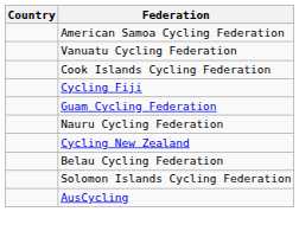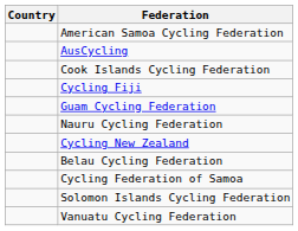 <table class="wikitable">
 <tr>
 <th>Country</th>
 <th>Federation</th>
 </tr>
 <tr>
 <td></td>
 <td>American Samoa Cycling Federation</td>
 </tr>
 <tr>
 <td></td>
-<td>Vanuatu Cycling Federation</td>
+<td><a href='#'>AusCycling</a></td>
 </tr>
 <tr>
 <td></td>
 <td>Cook Islands Cycling Federation</td>
 </tr>
 <tr>
 <td></td>
 <td><a href='#'>Cycling Fiji</a></td>
 </tr>
 <tr>
 <td></td>
 <td><a href='#'>Guam Cycling Federation</a></td>
 </tr>
 <tr>
 <td></td>
 <td>Nauru Cycling Federation</td>
 </tr>
 <tr>
 <td></td>
 <td><a href='#'>Cycling New Zealand</a></td>
 </tr>
 <tr>
 <td></td>
 <td>Belau Cycling Federation</td>
 </tr>
 <tr>
 <td></td>
+<td>Cycling Federation of Samoa</td>
+</tr>
+<tr>
+<td></td>
 <td>Solomon Islands Cycling Federation</td>
 </tr>
 <tr>
 <td></td>
-<td><a href='#'>AusCycling</a></td>
+<td>Vanuatu Cycling Federation</td>
 </tr>
 </table>
